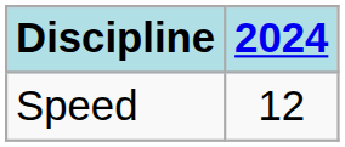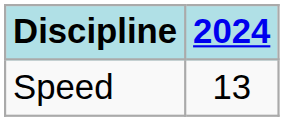 <table class="wikitable" style="text-align: center;">
 <tr>
 <th style="background: #b0e0e6;">Discipline</th>
 <th style="background: #b0e0e6;"><a href='#'>2024</a></th>
 </tr>
 <tr>
 <td align="left">Speed</td>
-<td>12</td>
+<td>13</td>
 </tr>
 </table>
